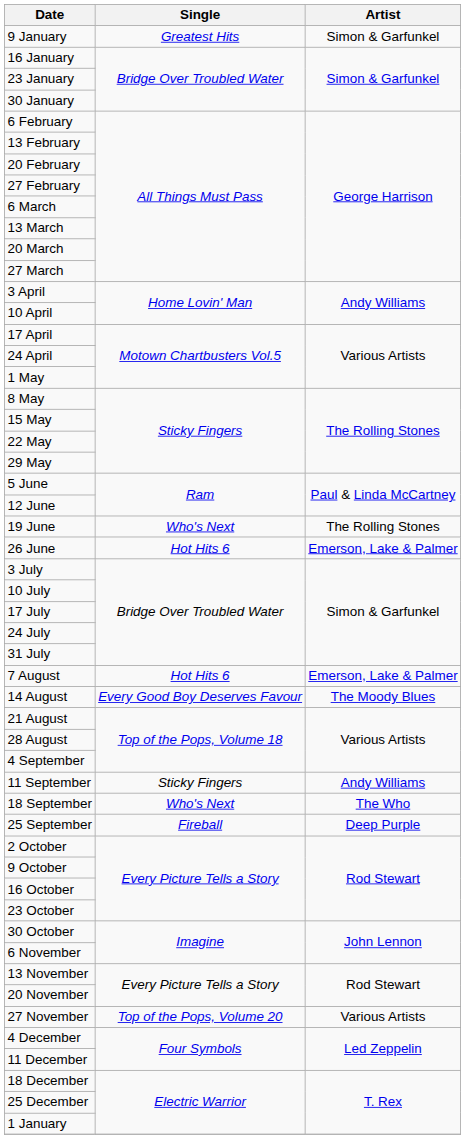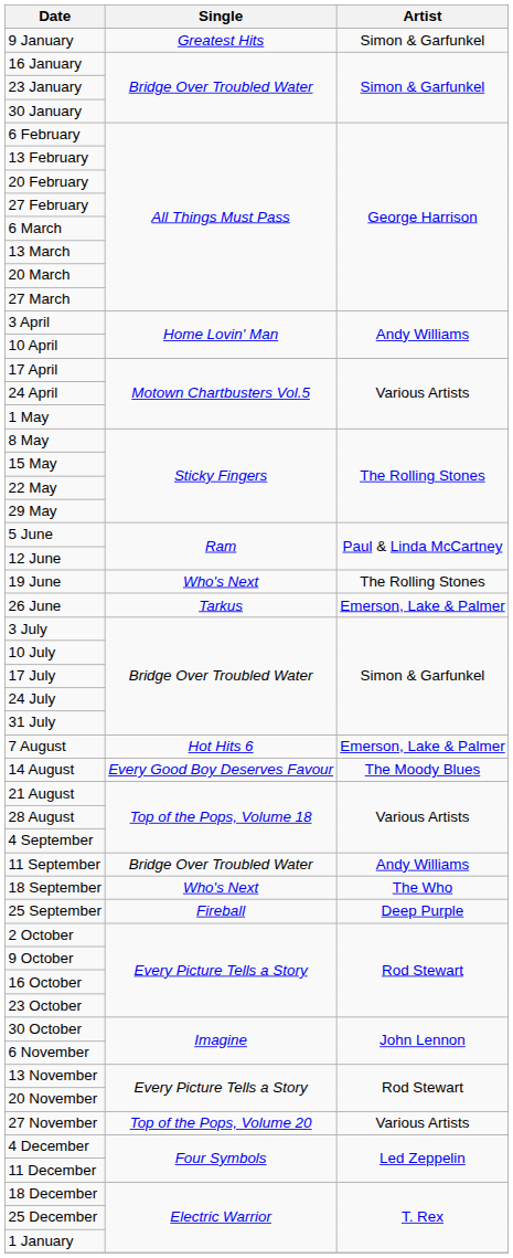 <table class="wikitable">
 <tr>
 <th>Date</th>
 <th>Single</th>
 <th>Artist</th>
 </tr>
 <tr>
 <td>9 January</td>
 <td align="center" rowspan=1><em><a href='#'>Greatest Hits</a></em></td>
 <td align="center" rowspan=1>Simon & Garfunkel</td>
 </tr>
 <tr>
 <td>16 January</td>
 <td align="center" rowspan=3><em><a href='#'>Bridge Over Troubled Water</a></em></td>
 <td align="center" rowspan=3><a href='#'>Simon & Garfunkel</a></td>
 </tr>
 <tr>
 <td>23 January</td>
 </tr>
 <tr>
 <td>30 January</td>
 </tr>
 <tr>
 <td>6 February</td>
 <td align="center" rowspan=8><em><a href='#'>All Things Must Pass</a></em></td>
 <td align="center" rowspan=8><a href='#'>George Harrison</a></td>
 </tr>
 <tr>
 <td>13 February</td>
 </tr>
 <tr>
 <td>20 February</td>
 </tr>
 <tr>
 <td>27 February</td>
 </tr>
 <tr>
 <td>6 March</td>
 </tr>
 <tr>
 <td>13 March</td>
 </tr>
 <tr>
 <td>20 March</td>
 </tr>
 <tr>
 <td>27 March</td>
 </tr>
 <tr>
 <td>3 April</td>
 <td align="center" rowspan=2><em><a href='#'>Home Lovin' Man</a></em></td>
 <td align="center" rowspan=2><a href='#'>Andy Williams</a></td>
 </tr>
 <tr>
 <td>10 April</td>
 </tr>
 <tr>
 <td>17 April</td>
 <td align="center" rowspan=3><em><a href='#'>Motown Chartbusters Vol.5</a></em></td>
 <td align="center" rowspan=3>Various Artists</td>
 </tr>
 <tr>
 <td>24 April</td>
 </tr>
 <tr>
 <td>1 May</td>
 </tr>
 <tr>
 <td>8 May</td>
 <td align="center" rowspan=4><em><a href='#'>Sticky Fingers</a></em></td>
 <td align="center" rowspan=4><a href='#'>The Rolling Stones</a></td>
 </tr>
 <tr>
 <td>15 May</td>
 </tr>
 <tr>
 <td>22 May</td>
 </tr>
 <tr>
 <td>29 May</td>
 </tr>
 <tr>
 <td>5 June</td>
 <td align="center" rowspan=2><em><a href='#'>Ram</a></em></td>
 <td align="center" rowspan=2><a href='#'>Paul</a> & <a href='#'>Linda McCartney</a></td>
 </tr>
 <tr>
 <td>12 June</td>
 </tr>
 <tr>
 <td>19 June</td>
 <td align="center" rowspan=1><em><a href='#'>Who's Next</a></em></td>
 <td align="center" rowspan=1>The Rolling Stones</td>
 </tr>
 <tr>
 <td>26 June</td>
-<td align="center" rowspan=1><em><a href='#'>Hot Hits 6</a></em></td>
+<td align="center" rowspan=1><em><a href='#'>Tarkus</a></em></td>
 <td align="center" rowspan=1><a href='#'>Emerson, Lake & Palmer</a></td>
 </tr>
 <tr>
 <td>3 July</td>
 <td align="center" rowspan=5><em>Bridge Over Troubled Water</em></td>
 <td align="center" rowspan=5>Simon & Garfunkel</td>
 </tr>
 <tr>
 <td>10 July</td>
 </tr>
 <tr>
 <td>17 July</td>
 </tr>
 <tr>
 <td>24 July</td>
 </tr>
 <tr>
 <td>31 July</td>
 </tr>
 <tr>
 <td>7 August</td>
 <td align="center" rowspan=1><em><a href='#'>Hot Hits 6</a></em></td>
 <td align="center" rowspan=1><a href='#'>Emerson, Lake & Palmer</a></td>
 </tr>
 <tr>
 <td>14 August</td>
 <td align="center" rowspan=1><em><a href='#'>Every Good Boy Deserves Favour</a></em></td>
 <td align="center" rowspan=1><a href='#'>The Moody Blues</a></td>
 </tr>
 <tr>
 <td>21 August</td>
 <td align="center" rowspan=3><em><a href='#'>Top of the Pops, Volume 18</a></em></td>
 <td align="center" rowspan=3>Various Artists</td>
 </tr>
 <tr>
 <td>28 August</td>
 </tr>
 <tr>
 <td>4 September</td>
 </tr>
 <tr>
 <td>11 September</td>
-<td align="center" rowspan=1><em>Sticky Fingers</em></td>
+<td align="center" rowspan=1><em>Bridge Over Troubled Water</em></td>
 <td align="center" rowspan=1><a href='#'>Andy Williams</a></td>
 </tr>
 <tr>
 <td>18 September</td>
 <td align="center" rowspan=1><em><a href='#'>Who's Next</a></em></td>
 <td align="center" rowspan=1><a href='#'>The Who</a></td>
 </tr>
 <tr>
 <td>25 September</td>
 <td align="center" rowspan=1><em><a href='#'>Fireball</a></em></td>
 <td align="center" rowspan=1><a href='#'>Deep Purple</a></td>
 </tr>
 <tr>
 <td>2 October</td>
 <td align="center" rowspan=4><em><a href='#'>Every Picture Tells a Story</a></em></td>
 <td align="center" rowspan=4><a href='#'>Rod Stewart</a></td>
 </tr>
 <tr>
 <td>9 October</td>
 </tr>
 <tr>
 <td>16 October</td>
 </tr>
 <tr>
 <td>23 October</td>
 </tr>
 <tr>
 <td>30 October</td>
 <td align="center" rowspan=2><em><a href='#'>Imagine</a></em></td>
 <td align="center" rowspan=2><a href='#'>John Lennon</a></td>
 </tr>
 <tr>
 <td>6 November</td>
 </tr>
 <tr>
 <td>13 November</td>
 <td align="center" rowspan=2><em>Every Picture Tells a Story</em></td>
 <td align="center" rowspan=2>Rod Stewart</td>
 </tr>
 <tr>
 <td>20 November</td>
 </tr>
 <tr>
 <td>27 November</td>
 <td align="center" rowspan=1><em><a href='#'>Top of the Pops, Volume 20</a></em></td>
 <td align="center" rowspan=1>Various Artists</td>
 </tr>
 <tr>
 <td>4 December</td>
 <td align="center" rowspan=2><em><a href='#'>Four Symbols</a></em></td>
 <td align="center" rowspan=2><a href='#'>Led Zeppelin</a></td>
 </tr>
 <tr>
 <td>11 December</td>
 </tr>
 <tr>
 <td>18 December</td>
 <td align="center" rowspan=3><em><a href='#'>Electric Warrior</a></em></td>
 <td align="center" rowspan=3><a href='#'>T. Rex</a></td>
 </tr>
 <tr>
 <td>25 December</td>
 </tr>
 <tr>
 <td>1 January</td>
 </tr>
 <tr>
 </tr>
 </table>
